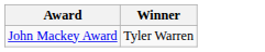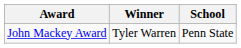 <table class="wikitable">
 <tr>
 <th>Award</th>
 <th>Winner</th>
+<th>School</th>
 </tr>
 <tr>
 <td><a href='#'>John Mackey Award</a></td>
 <td>Tyler Warren</td>
+<td align="center">Penn State</td>
 </tr>
 </table>
